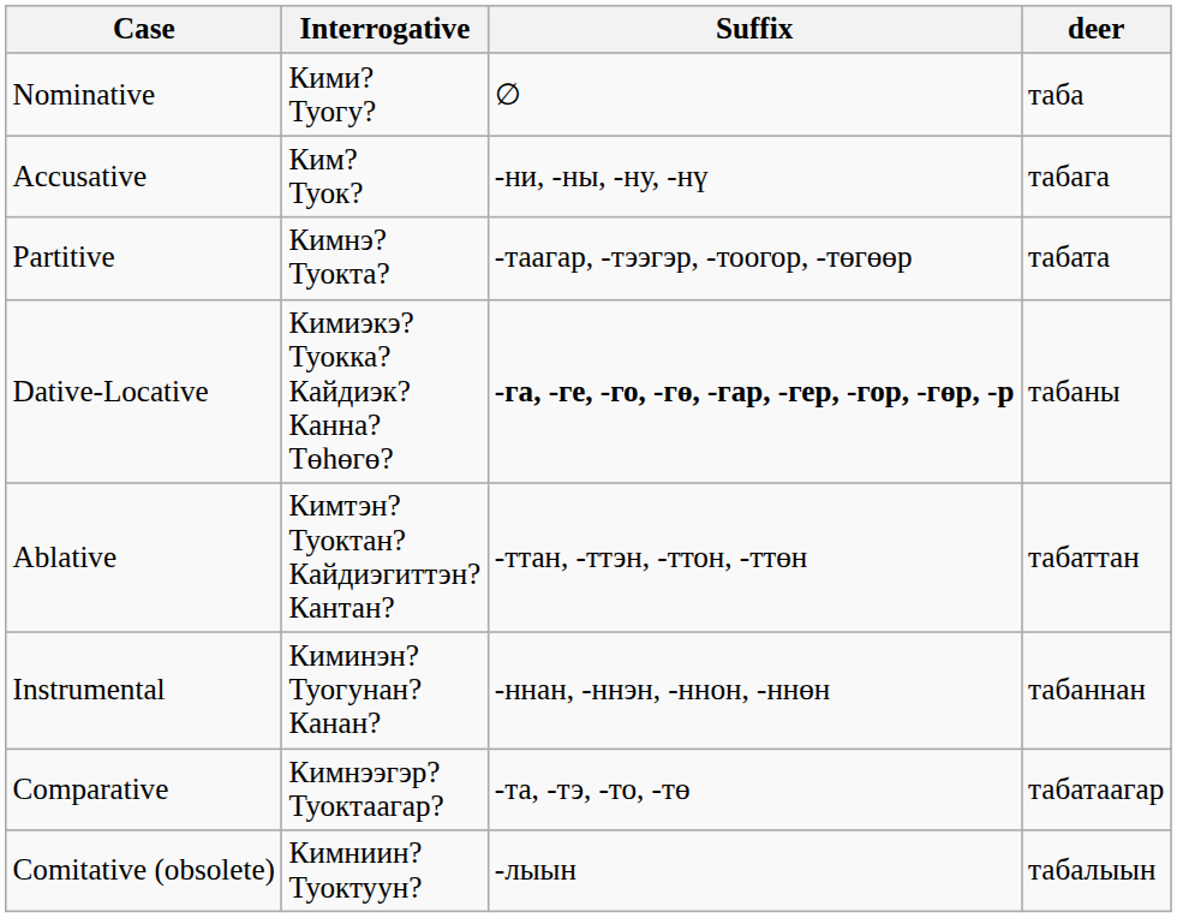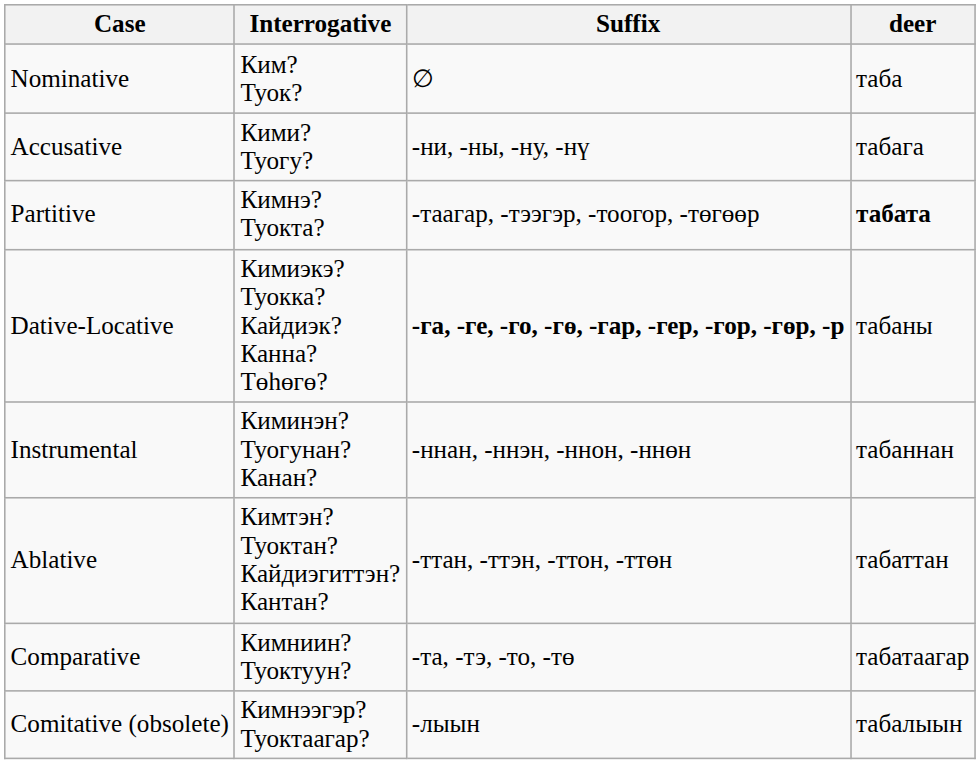 <table class="wikitable">
 <tr>
 <th>Case</th>
 <th>Interrogative</th>
 <th>Suffix</th>
 <th>deer</th>
 </tr>
 <tr>
 <td>Nominative</td>
-<td>Кими?<br> Туогу?</td>
+<td>Ким?<br> Туок?</td>
 <td>∅</td>
 <td>таба</td>
 </tr>
 <tr>
 <td>Accusative</td>
-<td>Ким?<br> Туок?</td>
+<td>Кими?<br> Туогу?</td>
 <td>-ни, -ны, -ну, -нү</td>
 <td>табага</td>
 </tr>
 <tr>
 <td>Partitive</td>
 <td>Кимнэ?<br> Туокта?</td>
 <td>-таагар, -тээгэр, -тоогор, -төгөөр</td>
-<td>табата</td>
+<td><strong>табата</strong></td>
 </tr>
 <tr>
 <td>Dative-Locative</td>
 <td>Кимиэкэ?<br> Туокка?<br> Кайдиэк?<br> Канна?<br> Төһөгө?</td>
 <td><strong>-га, -ге, -го, -гө, -гар, -гер, -гор, -гөр, -р</strong></td>
 <td>табаны</td>
 </tr>
 <tr>
+<td>Instrumental</td>
+<td>Киминэн?<br> Туогунан?<br> Канан?</td>
+<td>-ннан, -ннэн, -ннон, -ннөн</td>
+<td>табаннан</td>
+</tr>
+<tr>
 <td>Ablative</td>
 <td>Кимтэн?<br> Туоктан?<br> Кайдиэгиттэн?<br> Кантан?</td>
 <td>-ттан, -ттэн, -ттон, -ттөн</td>
 <td>табаттан</td>
 </tr>
 <tr>
-<td>Instrumental</td>
-<td>Киминэн?<br> Туогунан?<br> Канан?</td>
-<td>-ннан, -ннэн, -ннон, -ннөн</td>
-<td>табаннан</td>
-</tr>
-<tr>
 <td>Comparative</td>
-<td>Кимнээгэр?<br> Туоктаагар?</td>
+<td>Кимниин?<br> Туоктуун?</td>
 <td>-та, -тэ, -то, -тө</td>
 <td>табатаагар</td>
 </tr>
 <tr>
 <td>Comitative (obsolete)</td>
-<td>Кимниин?<br> Туоктуун?</td>
+<td>Кимнээгэр?<br> Туоктаагар?</td>
 <td>-лыын</td>
 <td>табалыын</td>
 </tr>
 </table>
